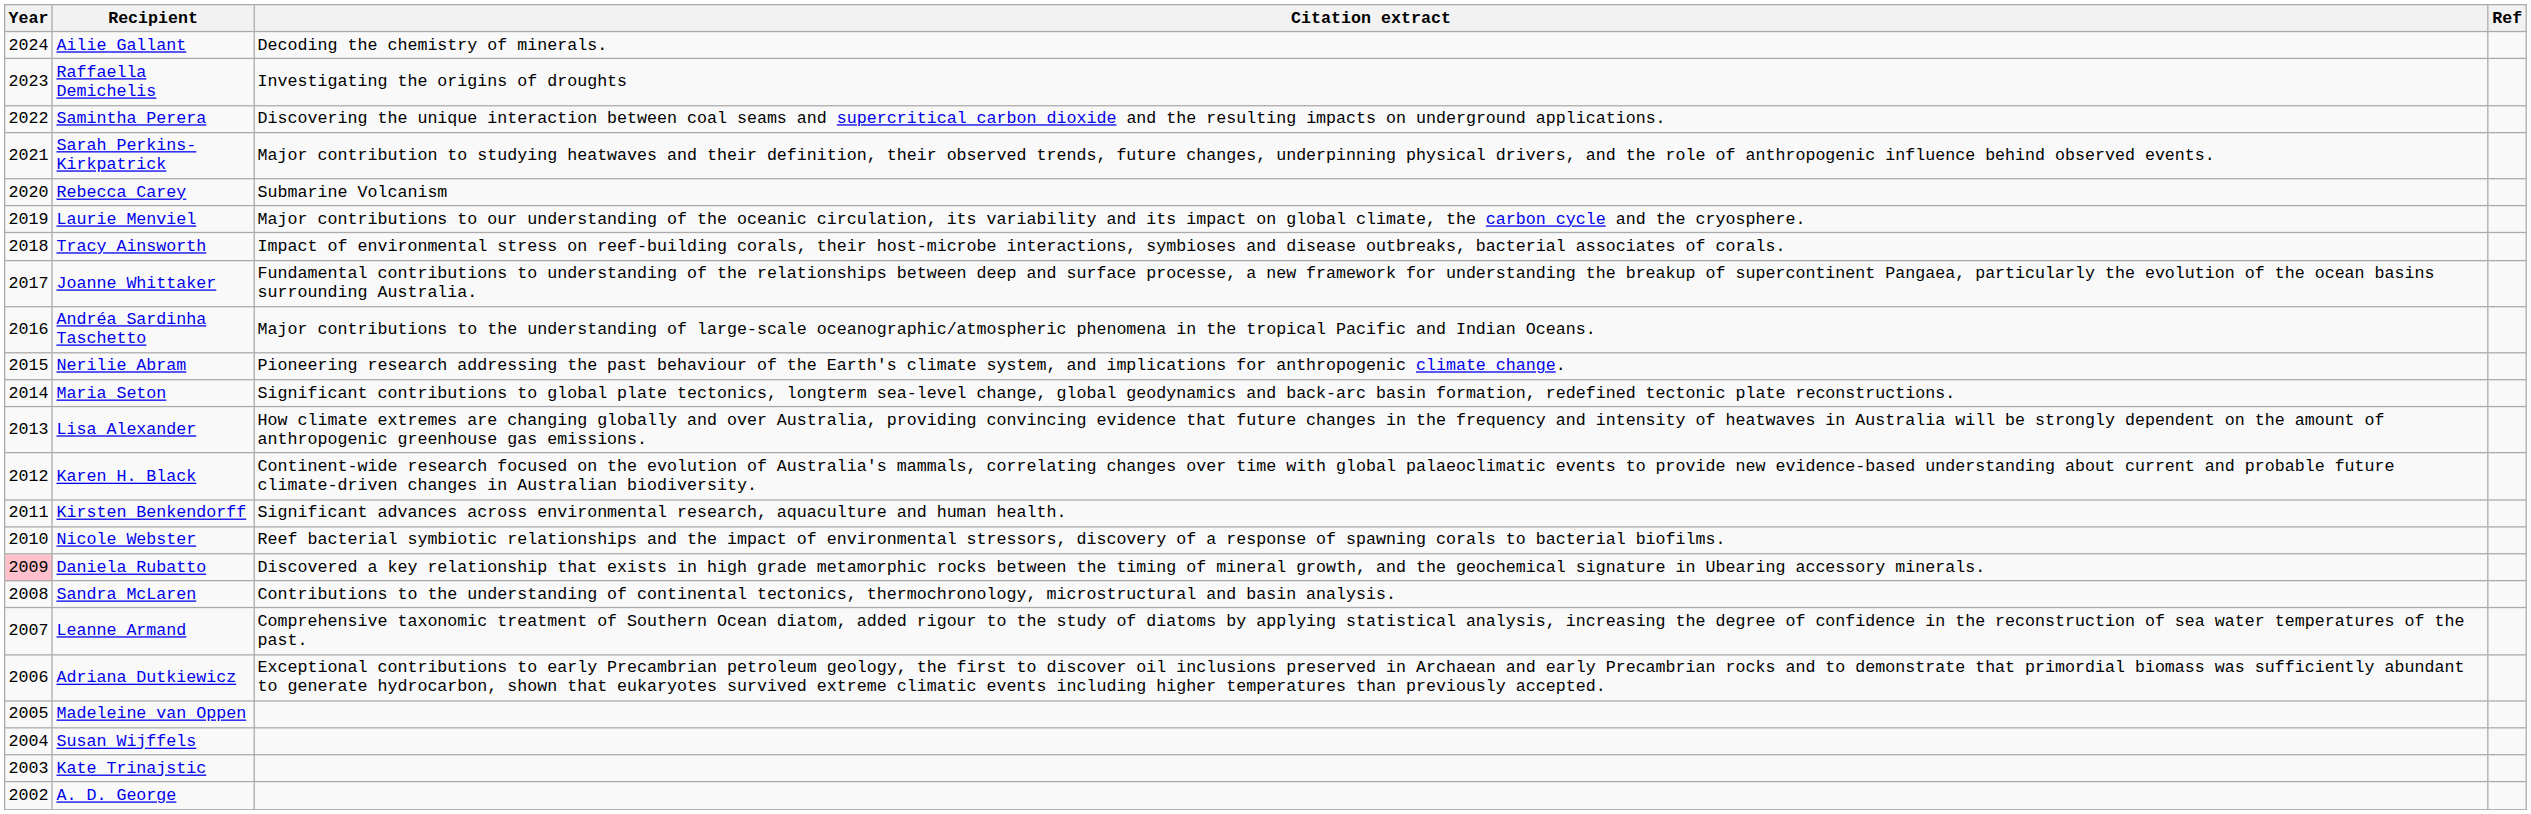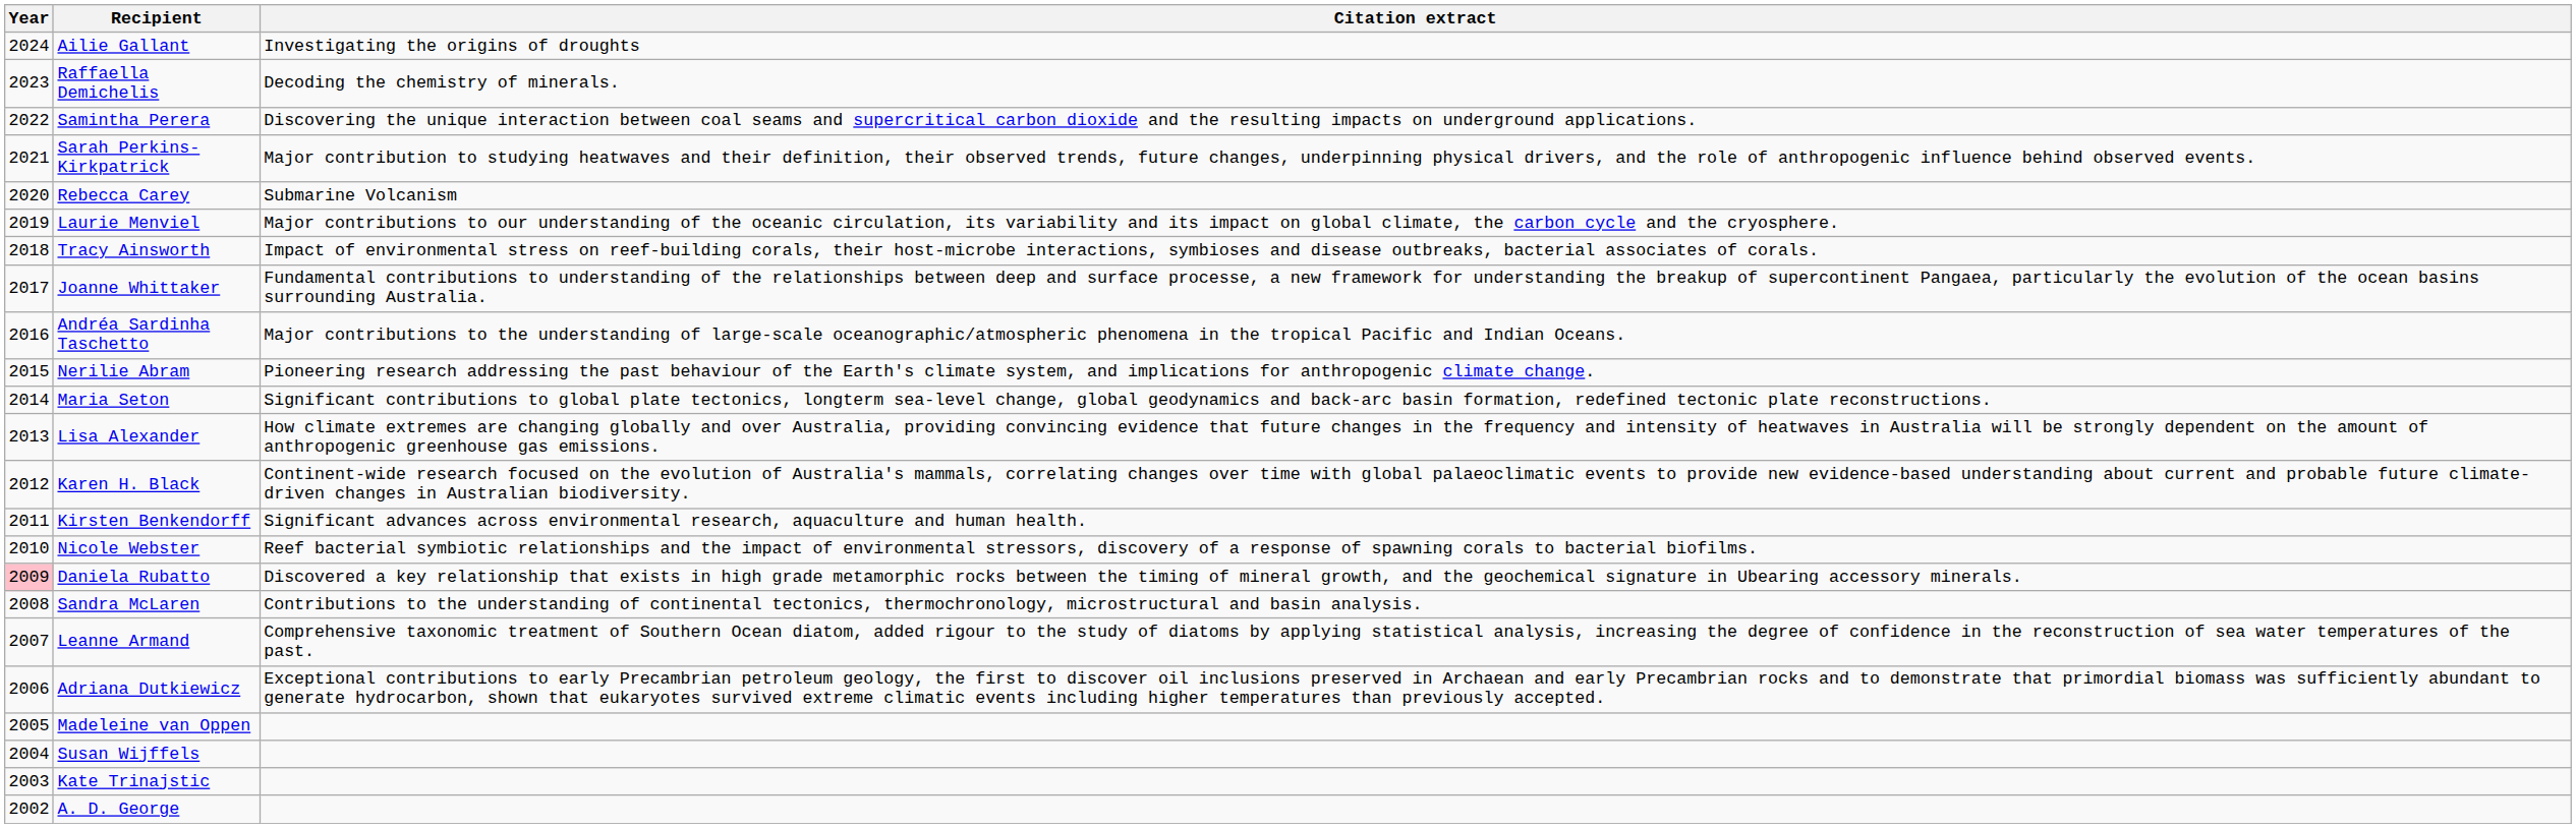 <table class="wikitable">
 <tr>
 <th>Year</th>
 <th>Recipient</th>
 <th>Citation extract</th>
-<th>Ref</th>
 </tr>
 <tr>
 <td>2024</td>
 <td><a href='#'>Ailie Gallant</a></td>
-<td>Decoding the chemistry of minerals.</td>
-<td></td>
+<td>Investigating the origins of droughts</td>
 </tr>
 <tr>
 <td>2023</td>
 <td><a href='#'>Raffaella Demichelis</a></td>
-<td>Investigating the origins of droughts</td>
-<td></td>
+<td>Decoding the chemistry of minerals.</td>
 </tr>
 <tr>
 <td>2022</td>
 <td><a href='#'>Samintha Perera</a></td>
 <td>Discovering the unique interaction between coal seams and <a href='#'>supercritical carbon dioxide</a> and the resulting impacts on underground applications.</td>
-<td></td>
 </tr>
 <tr>
 <td>2021</td>
 <td><a href='#'>Sarah Perkins-Kirkpatrick</a></td>
 <td>Major contribution to studying heatwaves and their definition, their observed trends, future changes, underpinning physical drivers, and the role of anthropogenic influence behind observed events.</td>
-<td></td>
 </tr>
 <tr>
 <td>2020</td>
 <td><a href='#'>Rebecca Carey</a></td>
 <td>Submarine Volcanism</td>
-<td></td>
 </tr>
 <tr>
 <td>2019</td>
 <td><a href='#'>Laurie Menviel</a></td>
 <td>Major contributions to our understanding of the oceanic circulation, its variability and its impact on global climate, the <a href='#'>carbon cycle</a> and the cryosphere.</td>
-<td></td>
 </tr>
 <tr>
 <td>2018</td>
 <td><a href='#'>Tracy Ainsworth</a></td>
 <td>Impact of environmental stress on reef-building corals, their host-microbe interactions, symbioses and disease outbreaks, bacterial associates of corals.</td>
-<td></td>
 </tr>
 <tr>
 <td>2017</td>
 <td><a href='#'>Joanne Whittaker</a></td>
 <td>Fundamental contributions to understanding of the relationships between deep and surface processe, a new framework for understanding the breakup of supercontinent Pangaea, particularly the evolution of the ocean basins surrounding Australia.</td>
-<td></td>
 </tr>
 <tr>
 <td>2016</td>
 <td><a href='#'>Andréa Sardinha Taschetto</a></td>
 <td>Major contributions to the understanding of large-scale oceanographic/atmospheric phenomena in the tropical Pacific and Indian Oceans.</td>
-<td></td>
 </tr>
 <tr>
 <td>2015</td>
 <td><a href='#'>Nerilie Abram</a></td>
 <td>Pioneering research addressing the past behaviour of the Earth's climate system, and implications for anthropogenic <a href='#'>climate change</a>.</td>
-<td></td>
 </tr>
 <tr>
 <td>2014</td>
 <td><a href='#'>Maria Seton</a></td>
 <td>Significant contributions to global plate tectonics, longterm sea-level change, global geodynamics and back-arc basin formation, redefined tectonic plate reconstructions.</td>
-<td></td>
 </tr>
 <tr>
 <td>2013</td>
 <td><a href='#'>Lisa Alexander</a></td>
 <td>How climate extremes are changing globally and over Australia, providing convincing evidence that future changes in the frequency and intensity of heatwaves in Australia will be strongly dependent on the amount of anthropogenic greenhouse gas emissions.</td>
-<td></td>
 </tr>
 <tr>
 <td>2012</td>
 <td><a href='#'>Karen H. Black</a></td>
 <td>Continent-wide research focused on the evolution of Australia's mammals, correlating changes over time with global palaeoclimatic events to provide new evidence-based understanding about current and probable future climate-driven changes in Australian biodiversity.</td>
-<td></td>
 </tr>
 <tr>
 <td>2011</td>
 <td><a href='#'>Kirsten Benkendorff</a></td>
 <td>Significant advances across environmental research, aquaculture and human health.</td>
-<td></td>
 </tr>
 <tr>
 <td>2010</td>
 <td><a href='#'>Nicole Webster</a></td>
 <td>Reef bacterial symbiotic relationships and the impact of environmental stressors, discovery of a response of spawning corals to bacterial biofilms.</td>
-<td></td>
 </tr>
 <tr>
 <td style="background: pink;">2009</td>
 <td><a href='#'>Daniela Rubatto</a></td>
 <td>Discovered a key relationship that exists in high grade metamorphic rocks between the timing of mineral growth, and the geochemical signature in Ubearing accessory minerals.</td>
-<td></td>
 </tr>
 <tr>
 <td>2008</td>
 <td><a href='#'>Sandra McLaren</a></td>
 <td>Contributions to the understanding of continental tectonics, thermochronology, microstructural and basin analysis.</td>
-<td></td>
 </tr>
 <tr>
 <td>2007</td>
 <td><a href='#'>Leanne Armand</a></td>
 <td>Comprehensive taxonomic treatment of Southern Ocean diatom, added rigour to the study of diatoms by applying statistical analysis, increasing the degree of confidence in the reconstruction of sea water temperatures of the past.</td>
-<td></td>
 </tr>
 <tr>
 <td>2006</td>
 <td><a href='#'>Adriana Dutkiewicz</a></td>
 <td>Exceptional contributions to early Precambrian petroleum geology, the first to discover oil inclusions preserved in Archaean and early Precambrian rocks and to demonstrate that primordial biomass was sufficiently abundant to generate hydrocarbon, shown that eukaryotes survived extreme climatic events including higher temperatures than previously accepted.</td>
-<td></td>
 </tr>
 <tr>
 <td>2005</td>
 <td><a href='#'>Madeleine van Oppen</a></td>
-<td></td>
 <td></td>
 </tr>
 <tr>
 <td>2004</td>
 <td><a href='#'>Susan Wijffels</a></td>
 <td></td>
-<td></td>
 </tr>
 <tr>
 <td>2003</td>
 <td><a href='#'>Kate Trinajstic</a></td>
-<td></td>
 <td></td>
 </tr>
 <tr>
 <td>2002</td>
 <td><a href='#'>A. D. George</a></td>
 <td></td>
-<td></td>
 </tr>
 </table>
